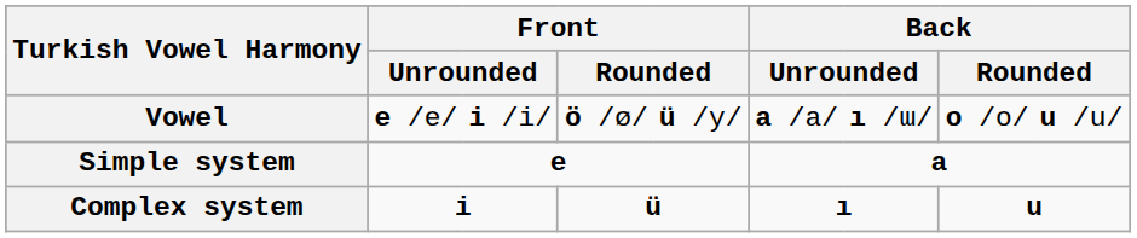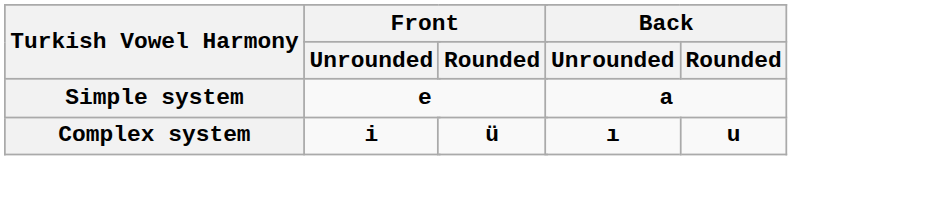 <table class="wikitable">
 <tr>
 <th rowspan="2">Turkish Vowel Harmony</th>
 <th colspan="4">Front</th>
 <th colspan="4">Back</th>
 </tr>
 <tr>
 <th colspan="2">Unrounded</th>
 <th colspan="2">Rounded</th>
 <th colspan="2">Unrounded</th>
 <th colspan="2">Rounded</th>
-</tr>
-<tr>
-<th>Vowel</th>
-<td style="border-right: 0;"><strong>e</strong> /e/</td>
-<td style="border-left: 0;"><strong>i</strong> /i/</td>
-<td style="border-right: 0;"><strong>ö</strong> /ø/</td>
-<td style="border-left: 0;"><strong>ü</strong> /y/</td>
-<td style="border-right: 0;"><strong>a</strong> /a/</td>
-<td style="border-left: 0;"><strong>ı</strong> /ɯ/</td>
-<td style="border-right: 0;"><strong>o</strong> /o/</td>
-<td style="border-left: 0;"><strong>u</strong> /u/</td>
 </tr>
 <tr style="text-align: center;">
 <th>Simple system</th>
 <td colspan="4"><strong>e</strong></td>
 <td colspan="4"><strong>a</strong></td>
 </tr>
 <tr style="text-align: center;">
 <th>Complex system</th>
 <td colspan="2"><strong>i</strong></td>
 <td colspan="2"><strong>ü</strong></td>
 <td colspan="2"><strong>ı</strong></td>
 <td colspan="2"><strong>u</strong></td>
 </tr>
 </table>
